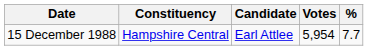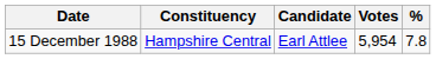 <table class="wikitable">
 <tr>
 <th>Date</th>
 <th>Constituency</th>
 <th>Candidate</th>
 <th>Votes</th>
 <th>%</th>
 </tr>
 <tr>
 <td>15 December 1988</td>
 <td><a href='#'>Hampshire Central</a></td>
 <td><a href='#'>Earl Attlee</a></td>
 <td>5,954</td>
-<td>7.7</td>
+<td>7.8</td>
 </tr>
 </table>
